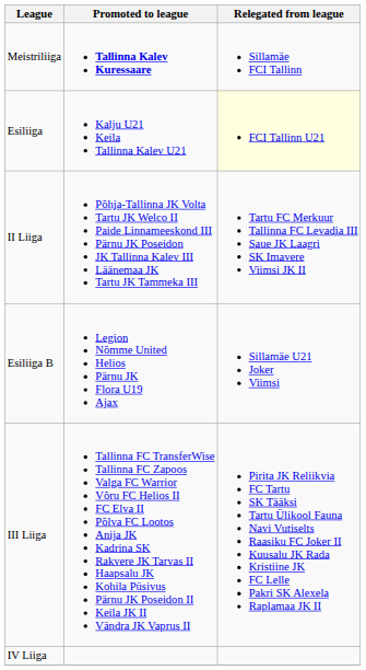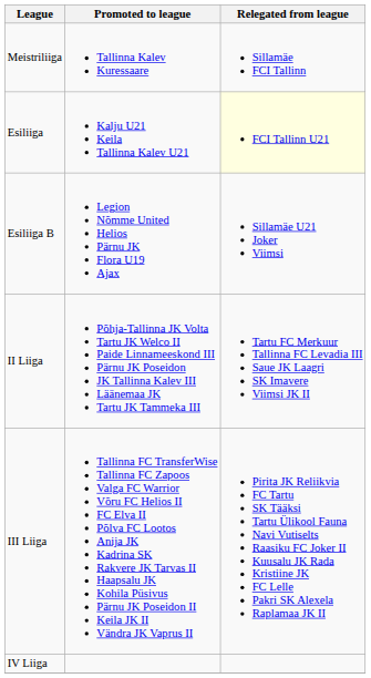 <table class="wikitable">
 <tr>
 <th>League</th>
 <th>Promoted to league</th>
 <th>Relegated from league</th>
 </tr>
 <tr>
 <td>Meistriliiga</td>
-<td><strong><br><ul><li><a href='#'>Tallinna Kalev</a></li><li><a href='#'>Kuressaare</a></li></ul></strong></td>
+<td><br><ul><li><a href='#'>Tallinna Kalev</a></li><li><a href='#'>Kuressaare</a></li></ul></td>
 <td><br><ul><li><a href='#'>Sillamäe</a></li><li><a href='#'>FCI Tallinn</a></li></ul></td>
 </tr>
 <tr>
 <td>Esiliiga</td>
 <td><br><ul><li><a href='#'>Kalju U21</a></li><li><a href='#'>Keila</a></li><li><a href='#'>Tallinna Kalev U21</a></li></ul></td>
 <td style="background: lightyellow;"><br><ul><li><a href='#'>FCI Tallinn U21</a></li></ul></td>
 </tr>
 <tr>
+<td>Esiliiga B</td>
+<td><br><ul><li><a href='#'>Legion</a></li><li><a href='#'>Nõmme United</a></li><li><a href='#'>Helios</a></li><li><a href='#'>Pärnu JK</a></li><li><a href='#'>Flora U19</a></li><li><a href='#'>Ajax</a></li></ul></td>
+<td><br><ul><li><a href='#'>Sillamäe U21</a></li><li><a href='#'>Joker</a></li><li><a href='#'>Viimsi</a></li></ul></td>
+</tr>
+<tr>
 <td>II Liiga</td>
 <td><br><ul><li><a href='#'>Põhja-Tallinna JK Volta</a></li><li><a href='#'>Tartu JK Welco II</a></li><li><a href='#'>Paide Linnameeskond III</a></li><li><a href='#'>Pärnu JK Poseidon</a></li><li><a href='#'>JK Tallinna Kalev III</a></li><li><a href='#'>Läänemaa JK</a></li><li><a href='#'>Tartu JK Tammeka III</a></li></ul></td>
 <td><br><ul><li><a href='#'>Tartu FC Merkuur</a></li><li><a href='#'>Tallinna FC Levadia III</a></li><li><a href='#'>Saue JK Laagri</a></li><li><a href='#'>SK Imavere</a></li><li><a href='#'>Viimsi JK II</a></li></ul></td>
-</tr>
-<tr>
-<td>Esiliiga B</td>
-<td><br><ul><li><a href='#'>Legion</a></li><li><a href='#'>Nõmme United</a></li><li><a href='#'>Helios</a></li><li><a href='#'>Pärnu JK</a></li><li><a href='#'>Flora U19</a></li><li><a href='#'>Ajax</a></li></ul></td>
-<td><br><ul><li><a href='#'>Sillamäe U21</a></li><li><a href='#'>Joker</a></li><li><a href='#'>Viimsi</a></li></ul></td>
 </tr>
 <tr>
 <td>III Liiga</td>
 <td><br><ul><li><a href='#'>Tallinna FC TransferWise</a></li><li><a href='#'>Tallinna FC Zapoos</a></li><li><a href='#'>Valga FC Warrior</a></li><li><a href='#'>Võru FC Helios II</a></li><li><a href='#'>FC Elva II</a></li><li><a href='#'>Põlva FC Lootos</a></li><li><a href='#'>Anija JK</a></li><li><a href='#'>Kadrina SK</a></li><li><a href='#'>Rakvere JK Tarvas II</a></li><li><a href='#'>Haapsalu JK</a></li><li><a href='#'>Kohila Püsivus</a></li><li><a href='#'>Pärnu JK Poseidon II</a></li><li><a href='#'>Keila JK II</a></li><li><a href='#'>Vändra JK Vaprus II</a></li></ul></td>
 <td><br><ul><li><a href='#'>Pirita JK Reliikvia</a></li><li><a href='#'>FC Tartu</a></li><li><a href='#'>SK Tääksi</a></li><li><a href='#'>Tartu Ülikool Fauna</a></li><li><a href='#'>Navi Vutiselts</a></li><li><a href='#'>Raasiku FC Joker II</a></li><li><a href='#'>Kuusalu JK Rada</a></li><li><a href='#'>Kristiine JK</a></li><li><a href='#'>FC Lelle</a></li><li><a href='#'>Pakri SK Alexela</a></li><li><a href='#'>Raplamaa JK II</a></li></ul></td>
 </tr>
 <tr>
 <td>IV Liiga</td>
 <td></td>
 <td></td>
 </tr>
 <tr>
 </tr>
 </table>
